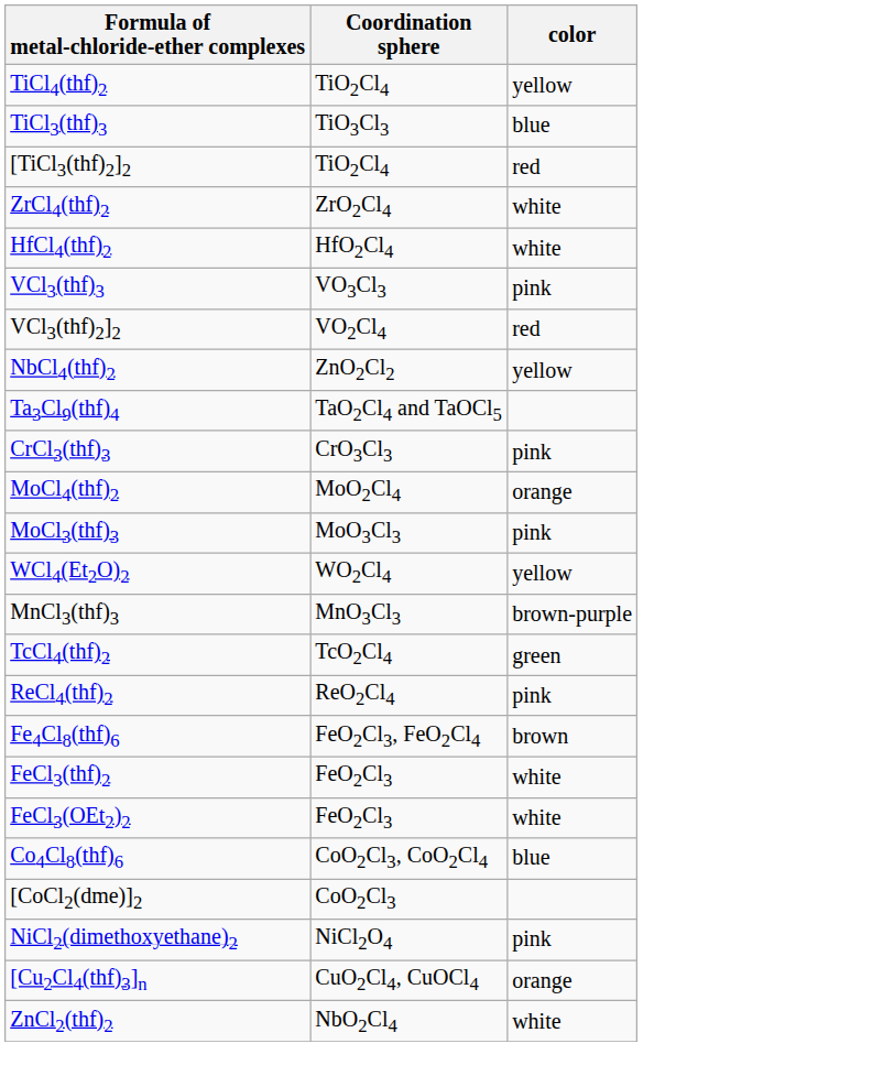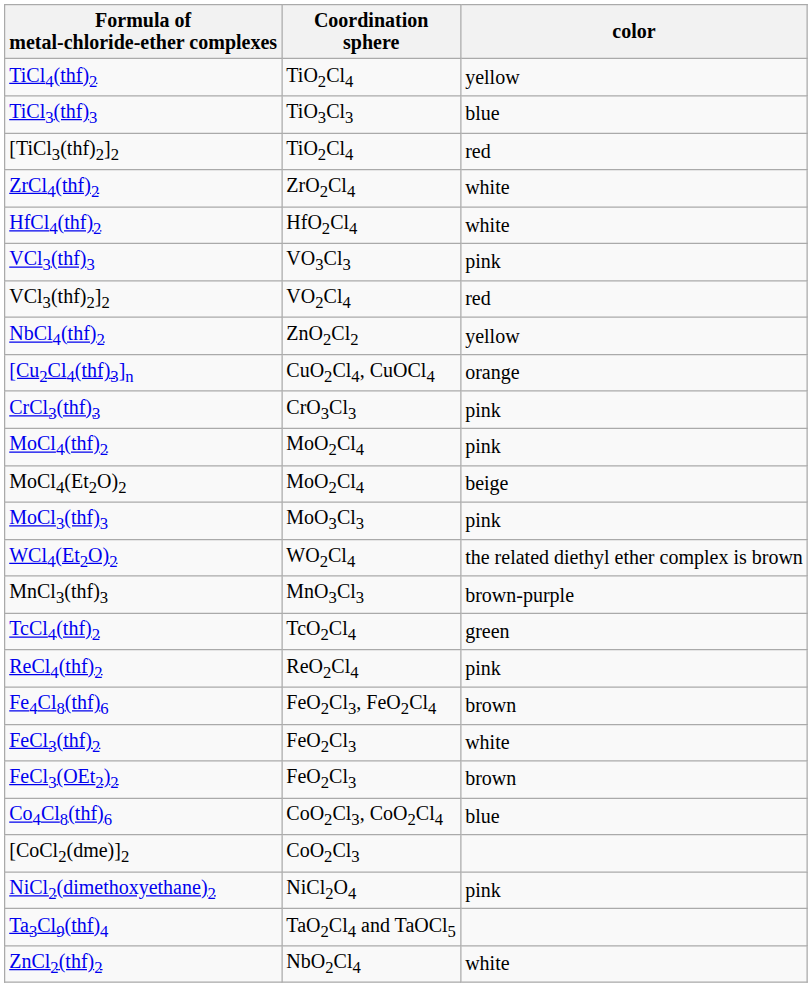 <table class="wikitable">
 <tr>
 <th>Formula of<br> metal-chloride-ether complexes</th>
 <th>Coordination<br>sphere</th>
 <th>color</th>
 </tr>
 <tr>
 <td><a href='#'>TiCl<sub>4</sub>(thf)<sub>2</sub></a></td>
 <td>TiO<sub>2</sub>Cl<sub>4</sub></td>
 <td>yellow</td>
 </tr>
 <tr>
 <td><a href='#'>TiCl<sub>3</sub>(thf)<sub>3</sub></a></td>
 <td>TiO<sub>3</sub>Cl<sub>3</sub></td>
 <td>blue</td>
 </tr>
 <tr>
 <td>[TiCl<sub>3</sub>(thf)<sub>2</sub>]<sub>2</sub></td>
 <td>TiO<sub>2</sub>Cl<sub>4</sub></td>
 <td>red</td>
 </tr>
 <tr>
 <td><a href='#'>ZrCl<sub>4</sub>(thf)<sub>2</sub></a></td>
 <td>ZrO<sub>2</sub>Cl<sub>4</sub></td>
 <td>white</td>
 </tr>
 <tr>
 <td><a href='#'>HfCl<sub>4</sub>(thf)<sub>2</sub></a></td>
 <td>HfO<sub>2</sub>Cl<sub>4</sub></td>
 <td>white</td>
 </tr>
 <tr>
 <td><a href='#'>VCl<sub>3</sub>(thf)<sub>3</sub></a></td>
 <td>VO<sub>3</sub>Cl<sub>3</sub></td>
 <td>pink</td>
 </tr>
 <tr>
 <td>VCl<sub>3</sub>(thf)<sub>2</sub>]<sub>2</sub></td>
 <td>VO<sub>2</sub>Cl<sub>4</sub></td>
 <td>red</td>
 </tr>
 <tr>
 <td><a href='#'>NbCl<sub>4</sub>(thf)<sub>2</sub></a></td>
 <td>ZnO<sub>2</sub>Cl<sub>2</sub></td>
 <td>yellow</td>
 </tr>
 <tr>
-<td><a href='#'>Ta<sub>3</sub>Cl<sub>9</sub>(thf)<sub>4</sub></a></td>
-<td>TaO<sub>2</sub>Cl<sub>4</sub> and TaOCl<sub>5</sub></td>
-<td></td>
+<td><a href='#'>[Cu<sub>2</sub>Cl<sub>4</sub>(thf)<sub>3</sub>]<sub>n</sub></a></td>
+<td>CuO<sub>2</sub>Cl<sub>4</sub>, CuOCl<sub>4</sub></td>
+<td>orange</td>
 </tr>
 <tr>
 <td><a href='#'>CrCl<sub>3</sub>(thf)<sub>3</sub></a></td>
 <td>CrO<sub>3</sub>Cl<sub>3</sub></td>
 <td>pink</td>
 </tr>
 <tr>
 <td><a href='#'>MoCl<sub>4</sub>(thf)<sub>2</sub></a></td>
 <td>MoO<sub>2</sub>Cl<sub>4</sub></td>
-<td>orange</td>
+<td>pink</td>
+</tr>
+<tr>
+<td>MoCl<sub>4</sub>(Et<sub>2</sub>O)<sub>2</sub></td>
+<td>MoO<sub>2</sub>Cl<sub>4</sub></td>
+<td>beige</td>
 </tr>
 <tr>
 <td><a href='#'>MoCl<sub>3</sub>(thf)<sub>3</sub></a></td>
 <td>MoO<sub>3</sub>Cl<sub>3</sub></td>
 <td>pink</td>
 </tr>
 <tr>
 <td><a href='#'>WCl<sub>4</sub>(Et<sub>2</sub>O)<sub>2</sub></a></td>
 <td>WO<sub>2</sub>Cl<sub>4</sub></td>
-<td>yellow</td>
+<td>the related diethyl ether complex is brown</td>
 </tr>
 <tr>
 <td>MnCl<sub>3</sub>(thf)<sub>3</sub></td>
 <td>MnO<sub>3</sub>Cl<sub>3</sub></td>
 <td>brown-purple</td>
 </tr>
 <tr>
 <td><a href='#'>TcCl<sub>4</sub>(thf)<sub>2</sub></a></td>
 <td>TcO<sub>2</sub>Cl<sub>4</sub></td>
 <td>green</td>
 </tr>
 <tr>
 <td><a href='#'>ReCl<sub>4</sub>(thf)<sub>2</sub></a></td>
 <td>ReO<sub>2</sub>Cl<sub>4</sub></td>
 <td>pink</td>
 </tr>
 <tr>
 <td><a href='#'>Fe<sub>4</sub>Cl<sub>8</sub>(thf)<sub>6</sub></a></td>
 <td>FeO<sub>2</sub>Cl<sub>3</sub>, FeO<sub>2</sub>Cl<sub>4</sub></td>
 <td>brown</td>
 </tr>
 <tr>
 <td><a href='#'>FeCl<sub>3</sub>(thf)<sub>2</sub></a></td>
 <td>FeO<sub>2</sub>Cl<sub>3</sub></td>
 <td>white</td>
 </tr>
 <tr>
 <td><a href='#'>FeCl<sub>3</sub>(OEt<sub>2</sub>)<sub>2</sub></a></td>
 <td>FeO<sub>2</sub>Cl<sub>3</sub></td>
-<td>white</td>
+<td>brown</td>
 </tr>
 <tr>
 <td><a href='#'>Co<sub>4</sub>Cl<sub>8</sub>(thf)<sub>6</sub></a></td>
 <td>CoO<sub>2</sub>Cl<sub>3</sub>, CoO<sub>2</sub>Cl<sub>4</sub></td>
 <td>blue</td>
 </tr>
 <tr>
 <td>[CoCl<sub>2</sub>(dme)]<sub>2</sub></td>
 <td>CoO<sub>2</sub>Cl<sub>3</sub></td>
 </tr>
 <tr>
 <td><a href='#'>NiCl<sub>2</sub>(dimethoxyethane)<sub>2</sub></a></td>
 <td>NiCl<sub>2</sub>O<sub>4</sub></td>
 <td>pink</td>
 </tr>
 <tr>
-<td><a href='#'>[Cu<sub>2</sub>Cl<sub>4</sub>(thf)<sub>3</sub>]<sub>n</sub></a></td>
-<td>CuO<sub>2</sub>Cl<sub>4</sub>, CuOCl<sub>4</sub></td>
-<td>orange</td>
+<td><a href='#'>Ta<sub>3</sub>Cl<sub>9</sub>(thf)<sub>4</sub></a></td>
+<td>TaO<sub>2</sub>Cl<sub>4</sub> and TaOCl<sub>5</sub></td>
+<td></td>
 </tr>
 <tr>
 <td><a href='#'>ZnCl<sub>2</sub>(thf)<sub>2</sub></a></td>
 <td>NbO<sub>2</sub>Cl<sub>4</sub></td>
 <td>white</td>
 </tr>
 </table>
